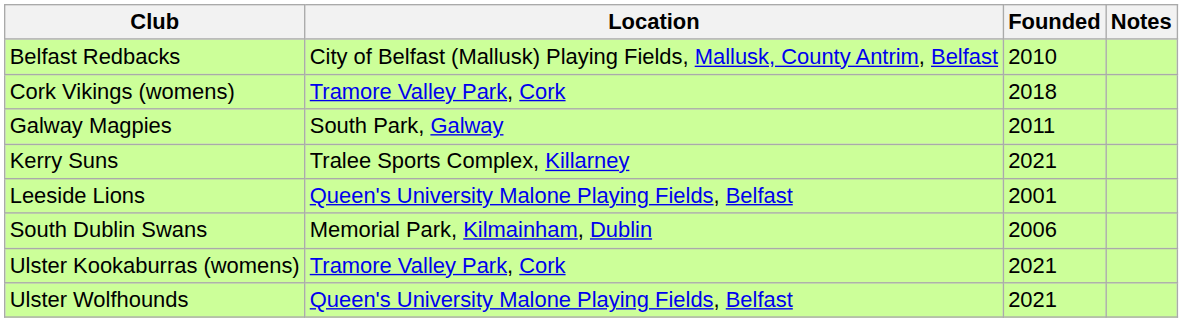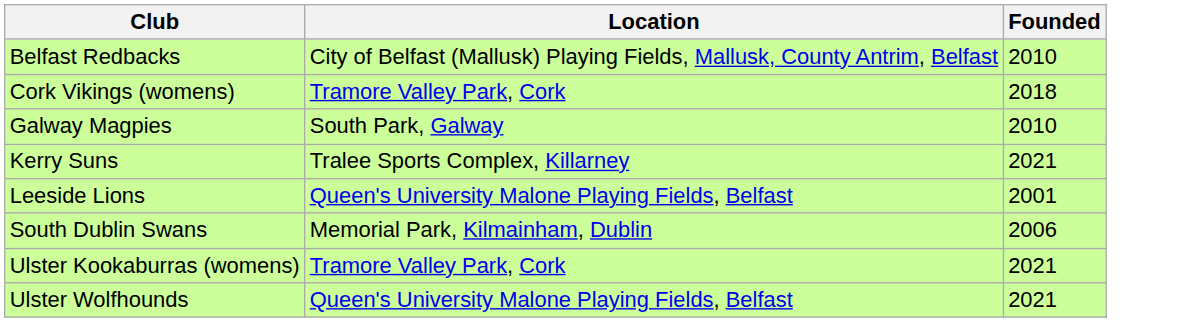 <table class="wikitable sortable" border="1">
 <tr>
 <th>Club</th>
 <th>Location</th>
 <th>Founded</th>
-<th>Notes</th>
 </tr>
 <tr bgcolor="#CCFF99">
 <td>Belfast Redbacks</td>
 <td>City of Belfast (Mallusk) Playing Fields, <a href='#'>Mallusk, County Antrim</a>, <a href='#'>Belfast</a></td>
 <td>2010</td>
-<td></td>
 </tr>
 <tr bgcolor="#CCFF99">
 <td>Cork Vikings (womens)</td>
 <td><a href='#'>Tramore Valley Park</a>, <a href='#'>Cork</a></td>
 <td>2018</td>
-<td></td>
 </tr>
 <tr bgcolor="#CCFF99">
 <td>Galway Magpies</td>
 <td>South Park, <a href='#'>Galway</a></td>
-<td>2011</td>
-<td></td>
+<td>2010</td>
 </tr>
 <tr bgcolor="#CCFF99">
 <td>Kerry Suns</td>
 <td>Tralee Sports Complex, <a href='#'>Killarney</a></td>
 <td>2021</td>
-<td></td>
 </tr>
 <tr bgcolor="#CCFF99">
 <td>Leeside Lions</td>
 <td><a href='#'>Queen's University Malone Playing Fields</a>, <a href='#'>Belfast</a></td>
 <td>2001</td>
-<td></td>
 </tr>
 <tr bgcolor="#CCFF99">
 <td>South Dublin Swans</td>
 <td>Memorial Park, <a href='#'>Kilmainham</a>, <a href='#'>Dublin</a></td>
 <td>2006</td>
-<td></td>
 </tr>
 <tr bgcolor="#CCFF99">
 <td>Ulster Kookaburras (womens)</td>
 <td><a href='#'>Tramore Valley Park</a>, <a href='#'>Cork</a></td>
 <td>2021</td>
-<td></td>
 </tr>
 <tr bgcolor="#CCFF99">
 <td>Ulster Wolfhounds</td>
 <td><a href='#'>Queen's University Malone Playing Fields</a>, <a href='#'>Belfast</a></td>
 <td>2021</td>
-<td></td>
 </tr>
 </table>
